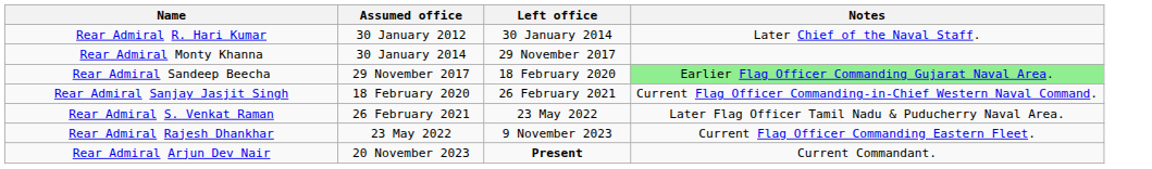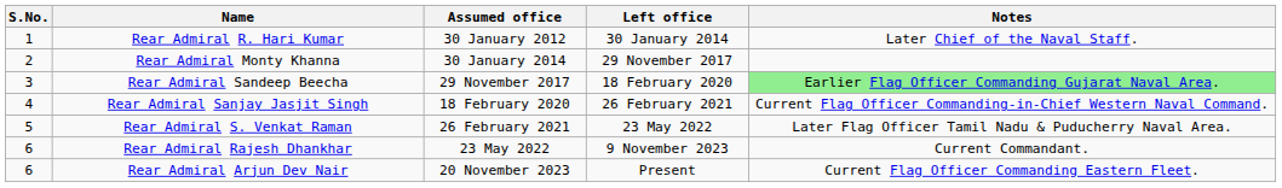 <table class="wikitable" style="text-align:center">
 <tr style="background:#cccccc">
+<th scope="col" style="width: 20px;">S.No.</th>
 <th scope="col" style="width: 350px;">Name</th>
 <th scope="col" style="width: 150px;">Assumed office</th>
 <th scope="col" style="width: 150px;">Left office</th>
 <th scope="col" style="width: 500px;">Notes</th>
 </tr>
 <tr>
+<td>1</td>
 <td><a href='#'>Rear Admiral</a> <a href='#'>R. Hari Kumar</a> </td>
 <td>30 January 2012</td>
 <td>30 January 2014</td>
 <td>Later <a href='#'>Chief of the Naval Staff</a>.</td>
 </tr>
 <tr>
+<td>2</td>
 <td><a href='#'>Rear Admiral</a> Monty Khanna </td>
 <td>30 January 2014</td>
 <td>29 November 2017</td>
 <td></td>
 </tr>
 <tr>
+<td>3</td>
 <td><a href='#'>Rear Admiral</a> Sandeep Beecha</td>
 <td>29 November 2017</td>
 <td>18 February 2020</td>
 <td style="background: lightgreen;">Earlier <a href='#'>Flag Officer Commanding Gujarat Naval Area</a>.</td>
 </tr>
 <tr>
+<td>4</td>
 <td><a href='#'>Rear Admiral</a> <a href='#'>Sanjay Jasjit Singh</a> </td>
 <td>18 February 2020</td>
 <td>26 February 2021</td>
 <td>Current <a href='#'>Flag Officer Commanding-in-Chief Western Naval Command</a>.</td>
 </tr>
 <tr>
+<td>5</td>
 <td><a href='#'>Rear Admiral</a> <a href='#'>S. Venkat Raman</a> </td>
 <td>26 February 2021</td>
 <td>23 May 2022</td>
 <td>Later Flag Officer Tamil Nadu & Puducherry Naval Area.</td>
 </tr>
 <tr>
+<td>6</td>
 <td><a href='#'>Rear Admiral</a> <a href='#'>Rajesh Dhankhar</a> </td>
 <td>23 May 2022</td>
 <td>9 November 2023</td>
+<td>Current Commandant.</td>
+</tr>
+<tr>
+<td>6</td>
+<td><a href='#'>Rear Admiral</a> <a href='#'>Arjun Dev Nair</a> </td>
+<td>20 November 2023</td>
+<td>Present</td>
 <td>Current <a href='#'>Flag Officer Commanding Eastern Fleet</a>.</td>
 </tr>
-<tr>
-<td><a href='#'>Rear Admiral</a> <a href='#'>Arjun Dev Nair</a> </td>
-<td>20 November 2023</td>
-<td><strong>Present</strong></td>
-<td>Current Commandant.</td>
-</tr>
 </table>
